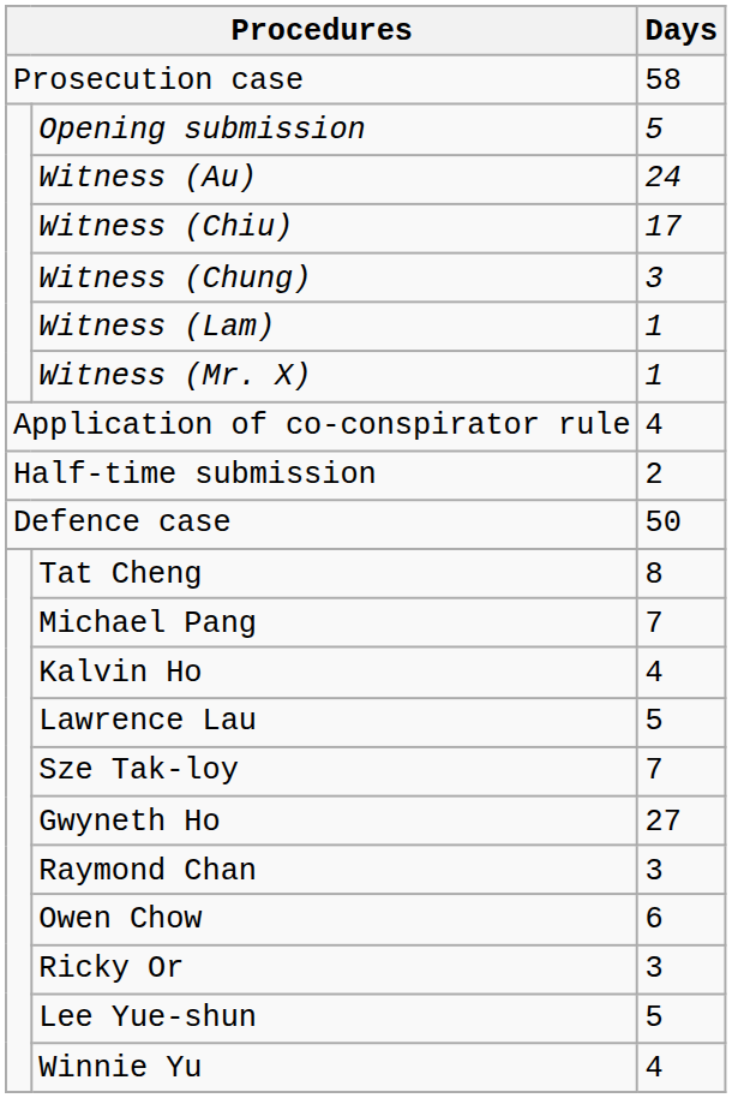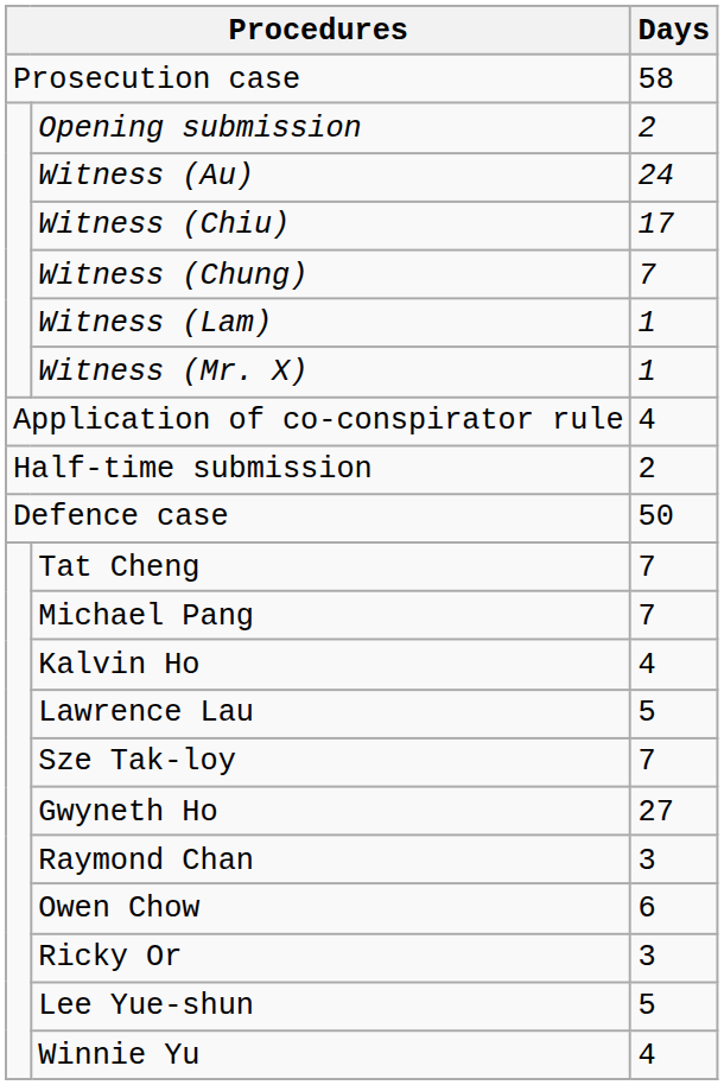 <table class="wikitable">
 <tr>
 <th colspan="2">Procedures</th>
 <th>Days</th>
 </tr>
 <tr>
 <td colspan="2">Prosecution case</td>
 <td>58</td>
 </tr>
 <tr>
 <td rowspan="6"></td>
 <td><em>Opening submission</em></td>
-<td><em>5</em></td>
+<td><em>2</em></td>
 </tr>
 <tr>
 <td><em>Witness (Au)</em></td>
 <td><em>24</em></td>
 </tr>
 <tr>
 <td><em>Witness (Chiu)</em></td>
 <td><em>17</em></td>
 </tr>
 <tr>
 <td><em>Witness (Chung)</em></td>
-<td><em>3</em></td>
+<td><em>7</em></td>
 </tr>
 <tr>
 <td><em>Witness (Lam)</em></td>
 <td><em>1</em></td>
 </tr>
 <tr>
 <td><em>Witness (Mr. X)</em></td>
 <td><em>1</em></td>
 </tr>
 <tr>
 <td colspan="2">Application of co-conspirator rule</td>
 <td>4</td>
 </tr>
 <tr>
 <td colspan="2">Half-time submission</td>
 <td>2</td>
 </tr>
 <tr>
 <td colspan="2">Defence case</td>
 <td>50</td>
 </tr>
 <tr>
 <td rowspan="11"></td>
 <td>Tat Cheng</td>
-<td>8</td>
+<td>7</td>
 </tr>
 <tr>
 <td>Michael Pang</td>
 <td>7</td>
 </tr>
 <tr>
 <td>Kalvin Ho</td>
 <td>4</td>
 </tr>
 <tr>
 <td>Lawrence Lau</td>
 <td>5</td>
 </tr>
 <tr>
 <td>Sze Tak-loy</td>
 <td>7</td>
 </tr>
 <tr>
 <td>Gwyneth Ho</td>
 <td>27</td>
 </tr>
 <tr>
 <td>Raymond Chan</td>
 <td>3</td>
 </tr>
 <tr>
 <td>Owen Chow</td>
 <td>6</td>
 </tr>
 <tr>
 <td>Ricky Or</td>
 <td>3</td>
 </tr>
 <tr>
 <td>Lee Yue-shun</td>
 <td>5</td>
 </tr>
 <tr>
 <td>Winnie Yu</td>
 <td>4</td>
 </tr>
 </table>
